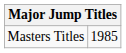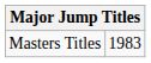 <table class="wikitable">
 <tr>
 <th colspan="2">Major Jump Titles</th>
 </tr>
 <tr>
 <td>Masters Titles</td>
-<td>1985</td>
+<td>1983</td>
 </tr>
 </table>
